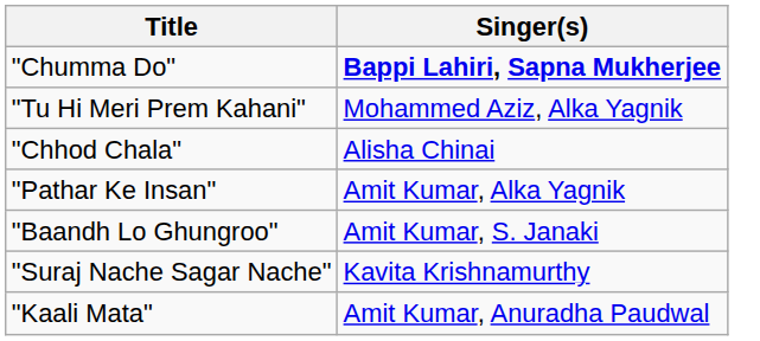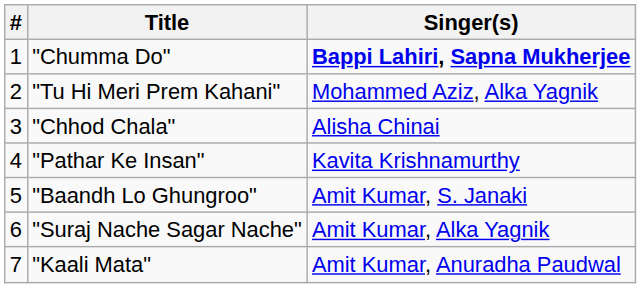 <table class="wikitable" style="font-size:95%;">
 <tr>
+<th>#</th>
 <th>Title</th>
 <th>Singer(s)</th>
 </tr>
 <tr>
+<td>1</td>
 <td>"Chumma Do"</td>
 <td><strong><a href='#'>Bappi Lahiri</a>, <a href='#'>Sapna Mukherjee</a></strong></td>
 </tr>
 <tr>
+<td>2</td>
 <td>"Tu Hi Meri Prem Kahani"</td>
 <td><a href='#'>Mohammed Aziz</a>, <a href='#'>Alka Yagnik</a></td>
 </tr>
 <tr>
+<td>3</td>
 <td>"Chhod Chala"</td>
 <td><a href='#'>Alisha Chinai</a></td>
 </tr>
 <tr>
+<td>4</td>
 <td>"Pathar Ke Insan"</td>
-<td><a href='#'>Amit Kumar</a>, <a href='#'>Alka Yagnik</a></td>
+<td><a href='#'>Kavita Krishnamurthy</a></td>
 </tr>
 <tr>
+<td>5</td>
 <td>"Baandh Lo Ghungroo"</td>
 <td><a href='#'>Amit Kumar</a>, <a href='#'>S. Janaki</a></td>
 </tr>
 <tr>
+<td>6</td>
 <td>"Suraj Nache Sagar Nache"</td>
-<td><a href='#'>Kavita Krishnamurthy</a></td>
+<td><a href='#'>Amit Kumar</a>, <a href='#'>Alka Yagnik</a></td>
 </tr>
 <tr>
+<td>7</td>
 <td>"Kaali Mata"</td>
 <td><a href='#'>Amit Kumar</a>, <a href='#'>Anuradha Paudwal</a></td>
 </tr>
 </table>
